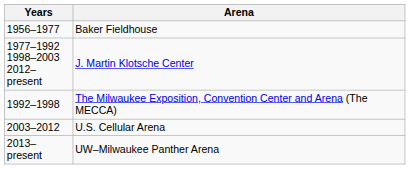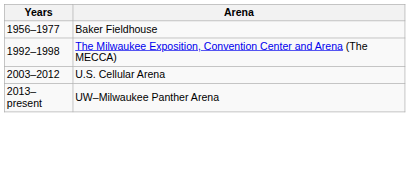 <table class="wikitable">
 <tr>
 <th>Years</th>
 <th>Arena</th>
 </tr>
 <tr>
 <td>1956–1977</td>
 <td>Baker Fieldhouse</td>
-</tr>
-<tr>
-<td>1977–1992<br>1998–2003<br>2012–present</td>
-<td><a href='#'>J. Martin Klotsche Center</a></td>
 </tr>
 <tr>
 <td>1992–1998</td>
 <td><a href='#'>The Milwaukee Exposition, Convention Center and Arena</a> (The MECCA)</td>
 </tr>
 <tr>
 <td>2003–2012</td>
 <td>U.S. Cellular Arena</td>
 </tr>
 <tr>
 <td>2013–present</td>
 <td>UW–Milwaukee Panther Arena</td>
 </tr>
 </table>
